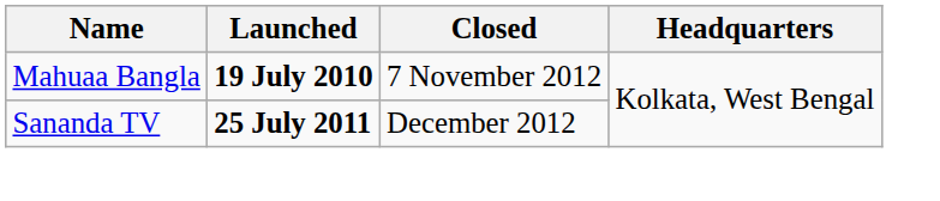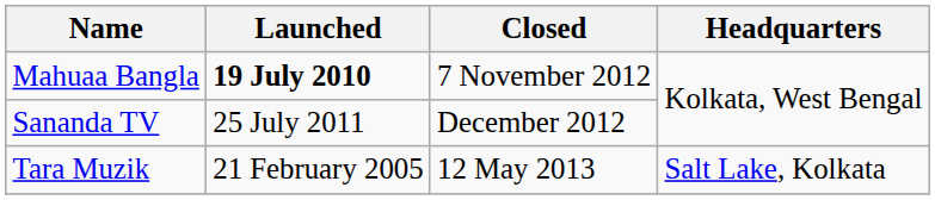 <table class="sortable plainrowheaders wikitable">
 <tr>
 <th>Name</th>
 <th>Launched</th>
 <th>Closed</th>
 <th>Headquarters</th>
 </tr>
 <tr>
 <td><a href='#'>Mahuaa Bangla</a></td>
 <td><strong>19 July 2010</strong></td>
 <td>7 November 2012</td>
 <td rowspan="2">Kolkata, West Bengal</td>
 </tr>
 <tr>
 <td><a href='#'>Sananda TV</a></td>
-<td><strong>25 July 2011</strong></td>
+<td>25 July 2011</td>
 <td>December 2012</td>
 </tr>
+<tr>
+<td><a href='#'>Tara Muzik</a></td>
+<td>21 February 2005</td>
+<td>12 May 2013</td>
+<td><a href='#'>Salt Lake</a>, Kolkata</td>
+</tr>
 </table>
